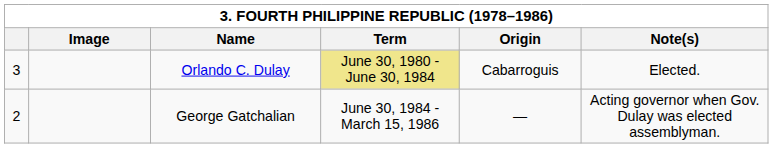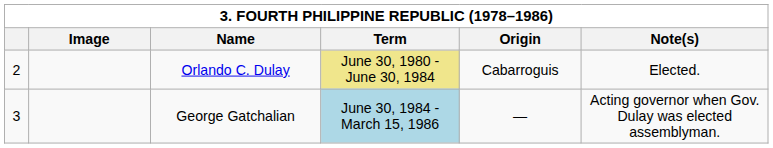 <table class="wikitable collapsible collapsed" style="vertical-align:top;text-align:center;font-size:95%;">
 <tr>
 <th style="background-color:white;font-size:105%;width:51em;" colspan=6>3. FOURTH PHILIPPINE REPUBLIC (1978–1986)</th>
 </tr>
 <tr>
 <th style="width: 1em;text-align:center"></th>
 <th style="width: 7em;text-align:center">Image</th>
 <th style="width: 10em;text-align:center">Name</th>
 <th style="width: 8em;text-align:center">Term</th>
 <th style="width: 7em;text-align:center">Origin</th>
 <th style="width: 11em;text-align:center">Note(s)</th>
 </tr>
 <tr>
-<td>3</td>
+<td>2</td>
 <td></td>
 <td><a href='#'>Orlando C. Dulay</a></td>
 <td style="background: khaki;">June 30, 1980 - June 30, 1984</td>
 <td>Cabarroguis</td>
 <td>Elected.</td>
 </tr>
 <tr>
-<td>2</td>
+<td>3</td>
 <td></td>
 <td>George Gatchalian</td>
-<td>June 30, 1984 - March 15, 1986</td>
+<td style="background: lightblue;">June 30, 1984 - March 15, 1986</td>
 <td>—</td>
 <td>Acting governor when Gov. Dulay was elected assemblyman.</td>
 </tr>
 </table>
